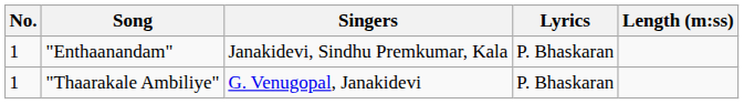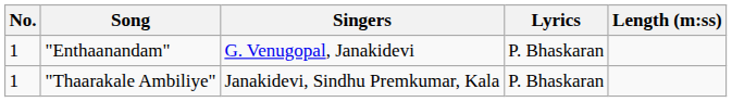 <table class="wikitable" style="font-size:95%;">
 <tr>
 <th>No.</th>
 <th>Song</th>
 <th>Singers</th>
 <th>Lyrics</th>
 <th>Length (m:ss)</th>
 </tr>
 <tr>
 <td>1</td>
 <td>"Enthaanandam"</td>
-<td>Janakidevi, Sindhu Premkumar, Kala</td>
+<td><a href='#'>G. Venugopal</a>, Janakidevi</td>
 <td>P. Bhaskaran</td>
 <td></td>
 </tr>
 <tr>
 <td>1</td>
 <td>"Thaarakale Ambiliye"</td>
-<td><a href='#'>G. Venugopal</a>, Janakidevi</td>
+<td>Janakidevi, Sindhu Premkumar, Kala</td>
 <td>P. Bhaskaran</td>
 <td></td>
 </tr>
 </table>
